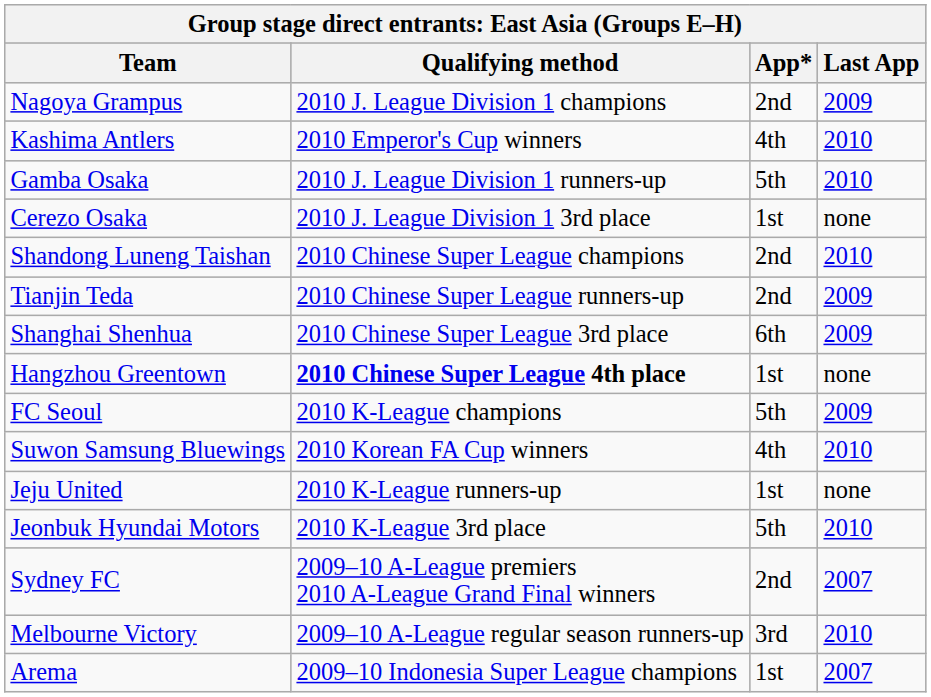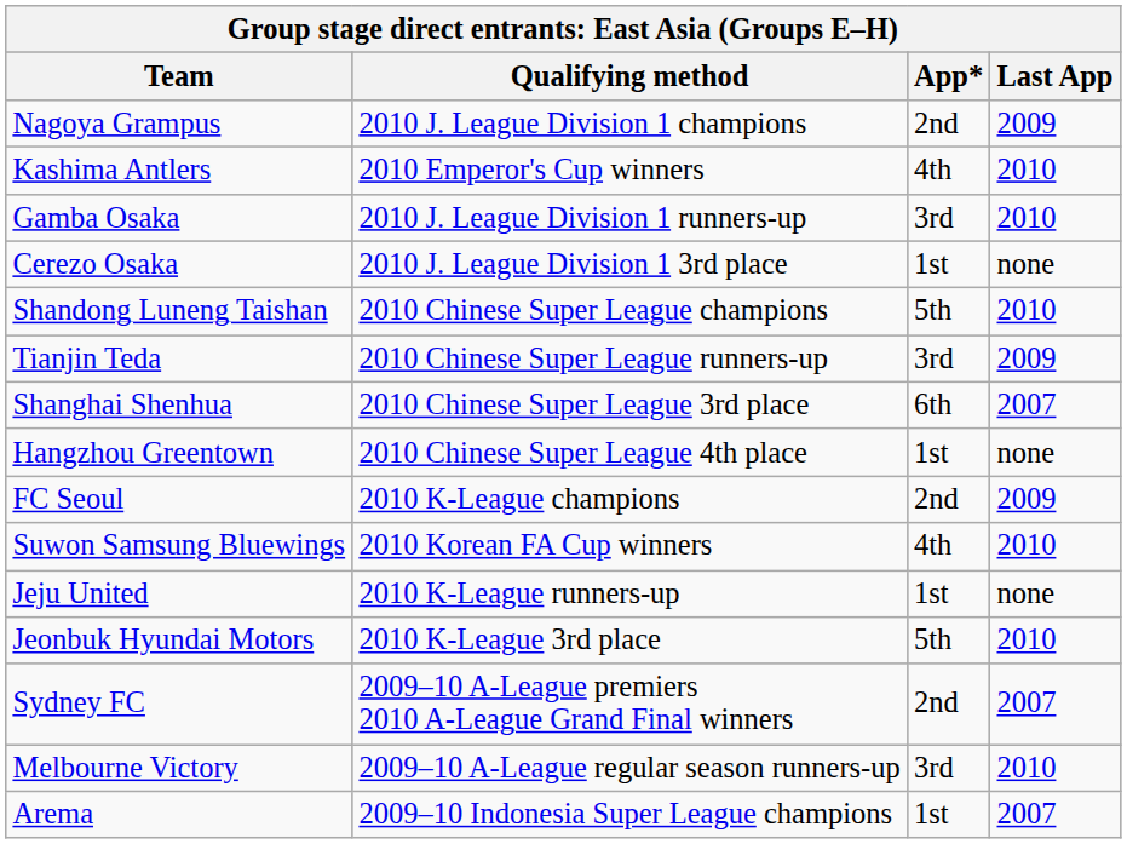 <table class="wikitable">
 <tr>
 <th colspan=4>Group stage direct entrants: East Asia (Groups E–H)</th>
 </tr>
 <tr>
 <th>Team</th>
 <th>Qualifying method</th>
 <th>App*</th>
 <th>Last App</th>
 </tr>
 <tr>
 <td> <a href='#'>Nagoya Grampus</a></td>
 <td><a href='#'>2010 J. League Division 1</a> champions</td>
 <td>2nd</td>
 <td><a href='#'>2009</a></td>
 </tr>
 <tr>
 <td> <a href='#'>Kashima Antlers</a></td>
 <td><a href='#'>2010 Emperor's Cup</a> winners</td>
 <td>4th</td>
 <td><a href='#'>2010</a></td>
 </tr>
 <tr>
 <td> <a href='#'>Gamba Osaka</a></td>
 <td><a href='#'>2010 J. League Division 1</a> runners-up</td>
-<td>5th</td>
+<td>3rd</td>
 <td><a href='#'>2010</a></td>
 </tr>
 <tr>
 <td> <a href='#'>Cerezo Osaka</a></td>
 <td><a href='#'>2010 J. League Division 1</a> 3rd place</td>
 <td>1st</td>
 <td>none</td>
 </tr>
 <tr>
 <td> <a href='#'>Shandong Luneng Taishan</a></td>
 <td><a href='#'>2010 Chinese Super League</a> champions</td>
-<td>2nd</td>
+<td>5th</td>
 <td><a href='#'>2010</a></td>
 </tr>
 <tr>
 <td> <a href='#'>Tianjin Teda</a></td>
 <td><a href='#'>2010 Chinese Super League</a> runners-up</td>
-<td>2nd</td>
+<td>3rd</td>
 <td><a href='#'>2009</a></td>
 </tr>
 <tr>
 <td> <a href='#'>Shanghai Shenhua</a></td>
 <td><a href='#'>2010 Chinese Super League</a> 3rd place</td>
 <td>6th</td>
-<td><a href='#'>2009</a></td>
+<td><a href='#'>2007</a></td>
 </tr>
 <tr>
 <td> <a href='#'>Hangzhou Greentown</a></td>
-<td><strong><a href='#'>2010 Chinese Super League</a> 4th place</strong></td>
+<td><a href='#'>2010 Chinese Super League</a> 4th place</td>
 <td>1st</td>
 <td>none</td>
 </tr>
 <tr>
 <td> <a href='#'>FC Seoul</a></td>
 <td><a href='#'>2010 K-League</a> champions</td>
-<td>5th</td>
+<td>2nd</td>
 <td><a href='#'>2009</a></td>
 </tr>
 <tr>
 <td> <a href='#'>Suwon Samsung Bluewings</a></td>
 <td><a href='#'>2010 Korean FA Cup</a> winners</td>
 <td>4th</td>
 <td><a href='#'>2010</a></td>
 </tr>
 <tr>
 <td> <a href='#'>Jeju United</a></td>
 <td><a href='#'>2010 K-League</a> runners-up</td>
 <td>1st</td>
 <td>none</td>
 </tr>
 <tr>
 <td> <a href='#'>Jeonbuk Hyundai Motors</a></td>
 <td><a href='#'>2010 K-League</a> 3rd place</td>
 <td>5th</td>
 <td><a href='#'>2010</a></td>
 </tr>
 <tr>
 <td> <a href='#'>Sydney FC</a></td>
 <td><a href='#'>2009–10 A-League</a> premiers<br><a href='#'>2010 A-League Grand Final</a> winners</td>
 <td>2nd</td>
 <td><a href='#'>2007</a></td>
 </tr>
 <tr>
 <td> <a href='#'>Melbourne Victory</a></td>
 <td><a href='#'>2009–10 A-League</a> regular season runners-up</td>
 <td>3rd</td>
 <td><a href='#'>2010</a></td>
 </tr>
 <tr>
 <td> <a href='#'>Arema</a></td>
 <td><a href='#'>2009–10 Indonesia Super League</a> champions</td>
 <td>1st</td>
 <td><a href='#'>2007</a></td>
 </tr>
 </table>
